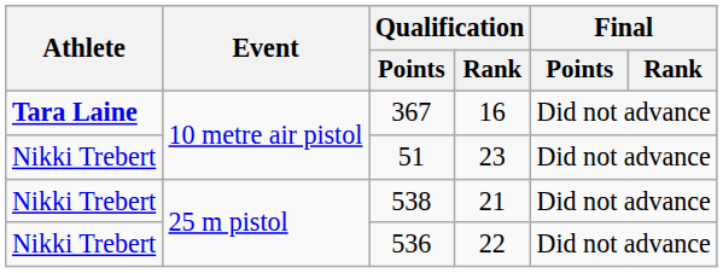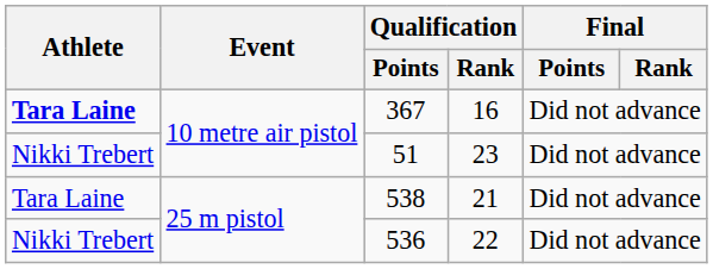 <table class="wikitable" style="font-size:90%">
 <tr>
 <th rowspan=2>Athlete</th>
 <th rowspan=2>Event</th>
 <th colspan=2>Qualification</th>
 <th colspan=2>Final</th>
 </tr>
 <tr style="font-size:95%">
 <th>Points</th>
 <th>Rank</th>
 <th>Points</th>
 <th>Rank</th>
 </tr>
 <tr align=center>
 <td align=left><strong><a href='#'>Tara Laine</a></strong></td>
 <td align=left rowspan="2"><a href='#'>10 metre air pistol</a></td>
 <td>367</td>
 <td>16</td>
 <td colspan=2>Did not advance</td>
 </tr>
 <tr align=center>
 <td align=left><a href='#'>Nikki Trebert</a></td>
 <td>51</td>
 <td>23</td>
 <td colspan=2>Did not advance</td>
 </tr>
 <tr align=center>
-<td align=left><a href='#'>Nikki Trebert</a></td>
+<td align=left><a href='#'>Tara Laine</a></td>
 <td style="text-align:left;" rowspan="2"><a href='#'>25 m pistol</a></td>
 <td>538</td>
 <td>21</td>
 <td colspan=2>Did not advance</td>
 </tr>
 <tr align=center>
 <td align=left><a href='#'>Nikki Trebert</a></td>
 <td>536</td>
 <td>22</td>
 <td colspan=2>Did not advance</td>
 </tr>
 </table>
